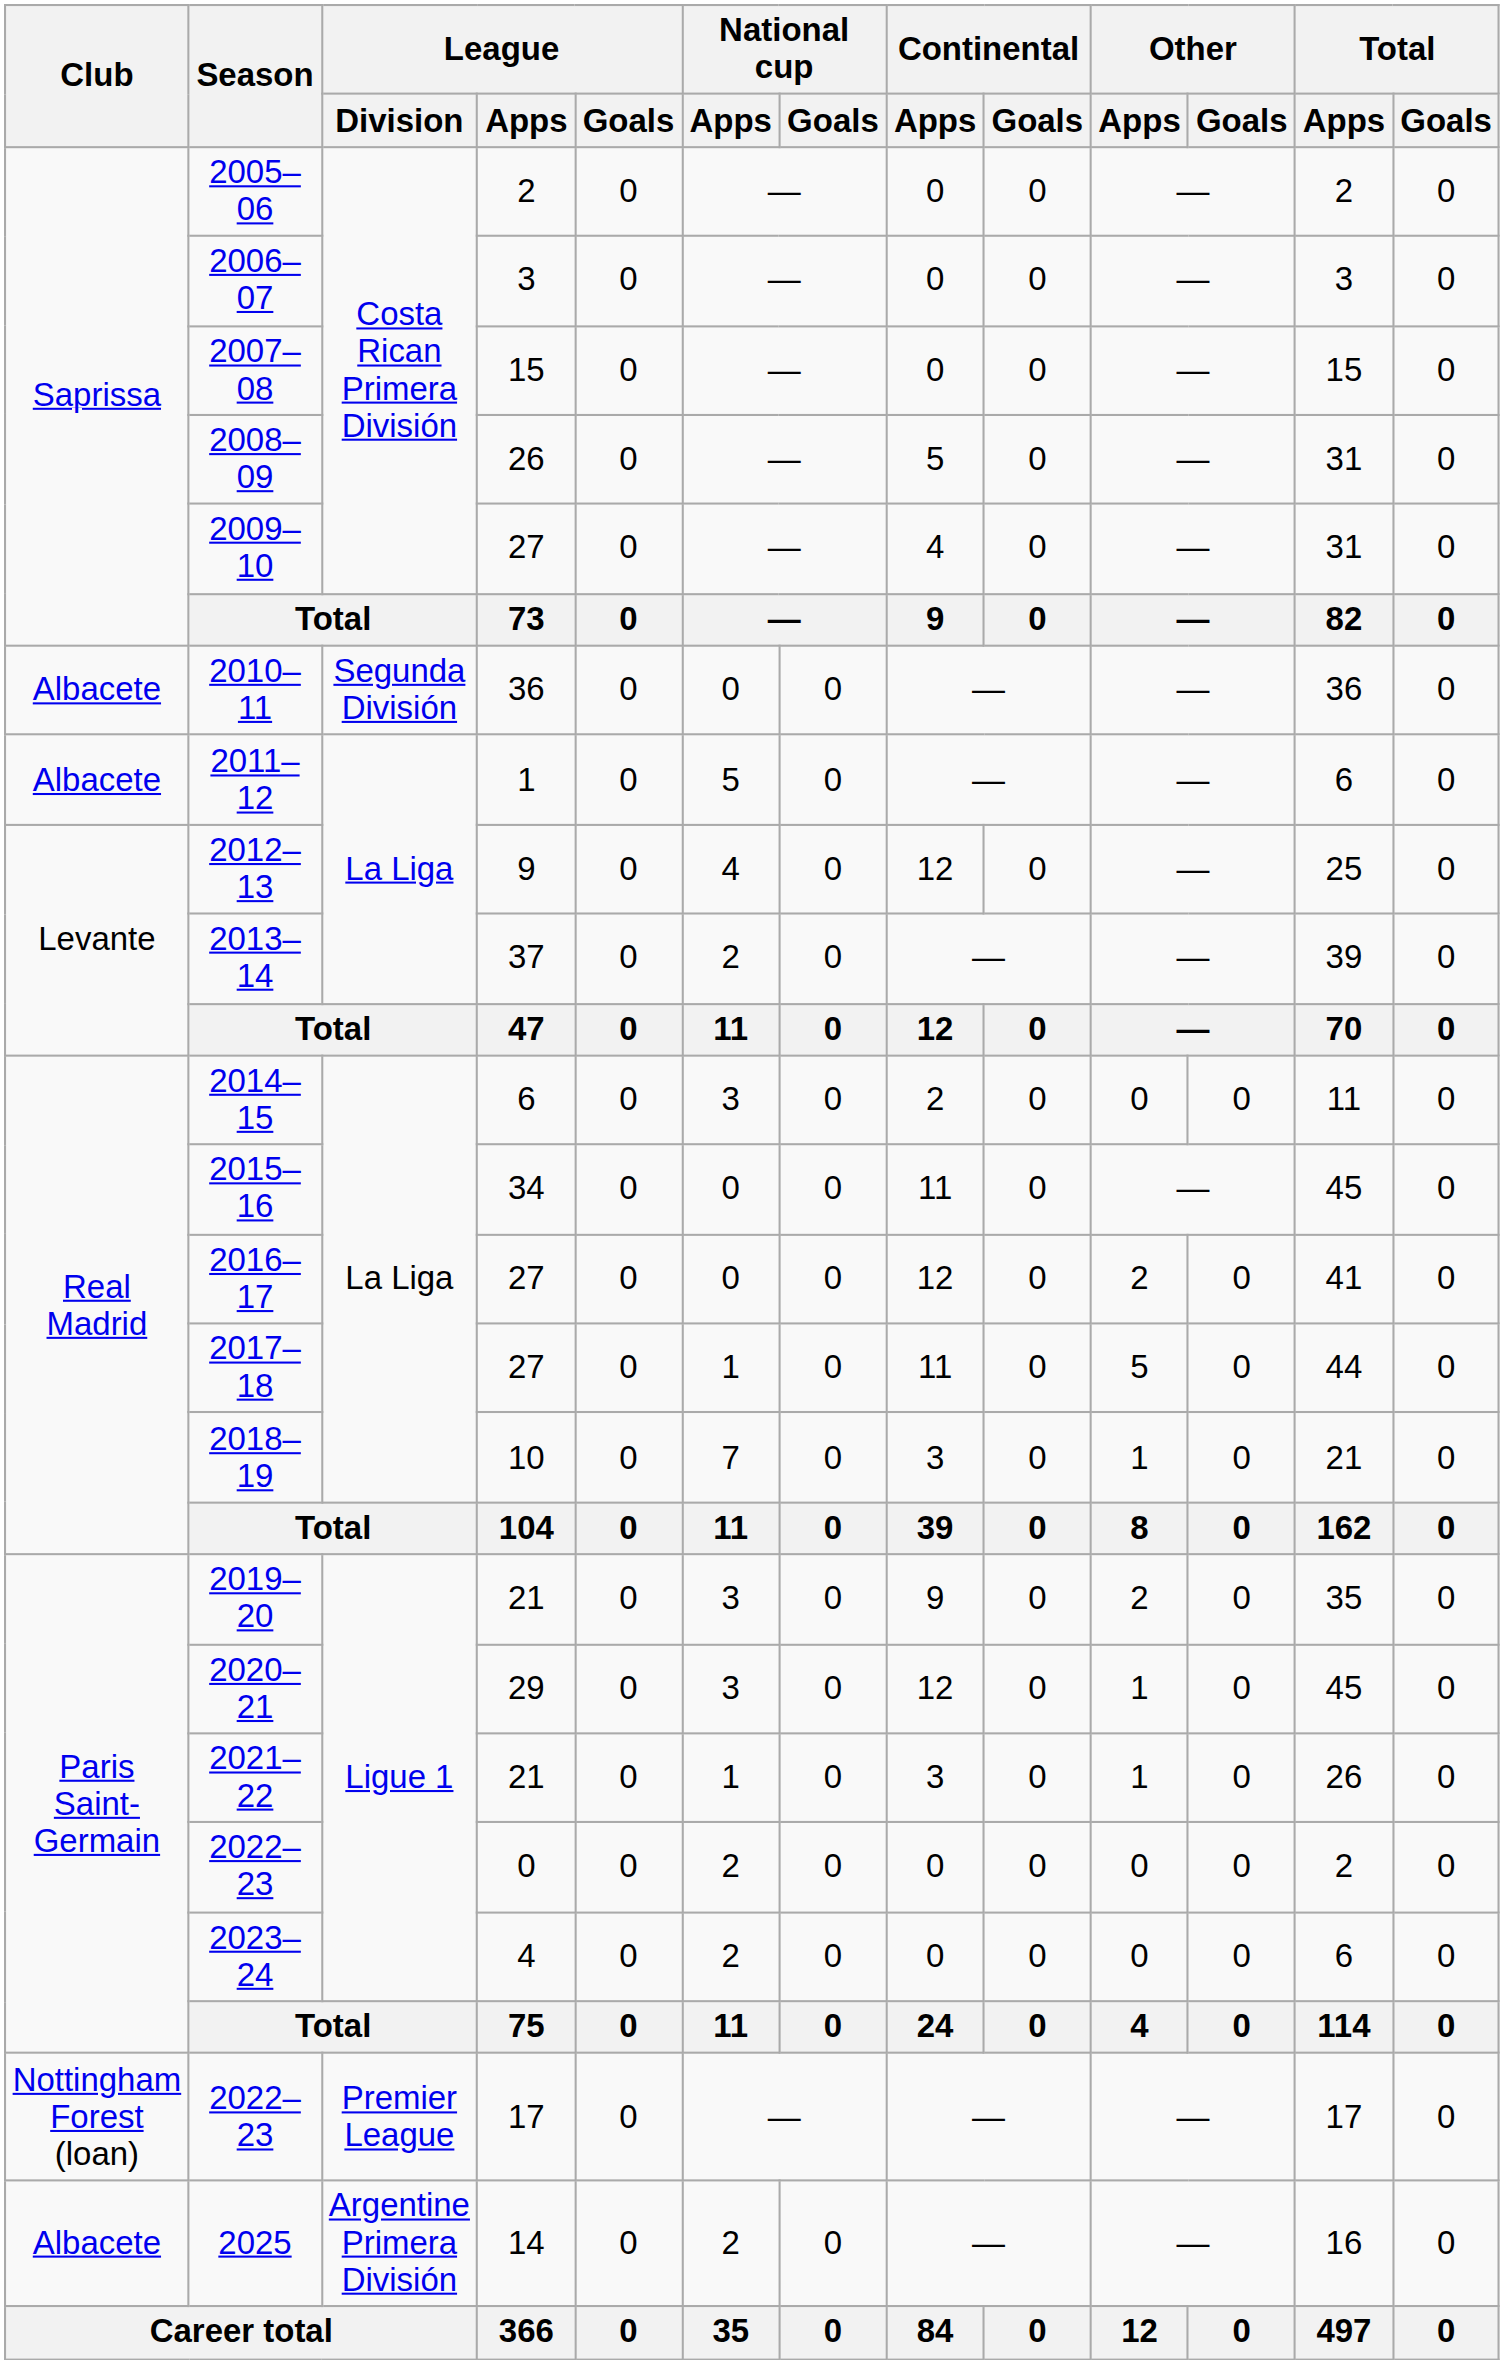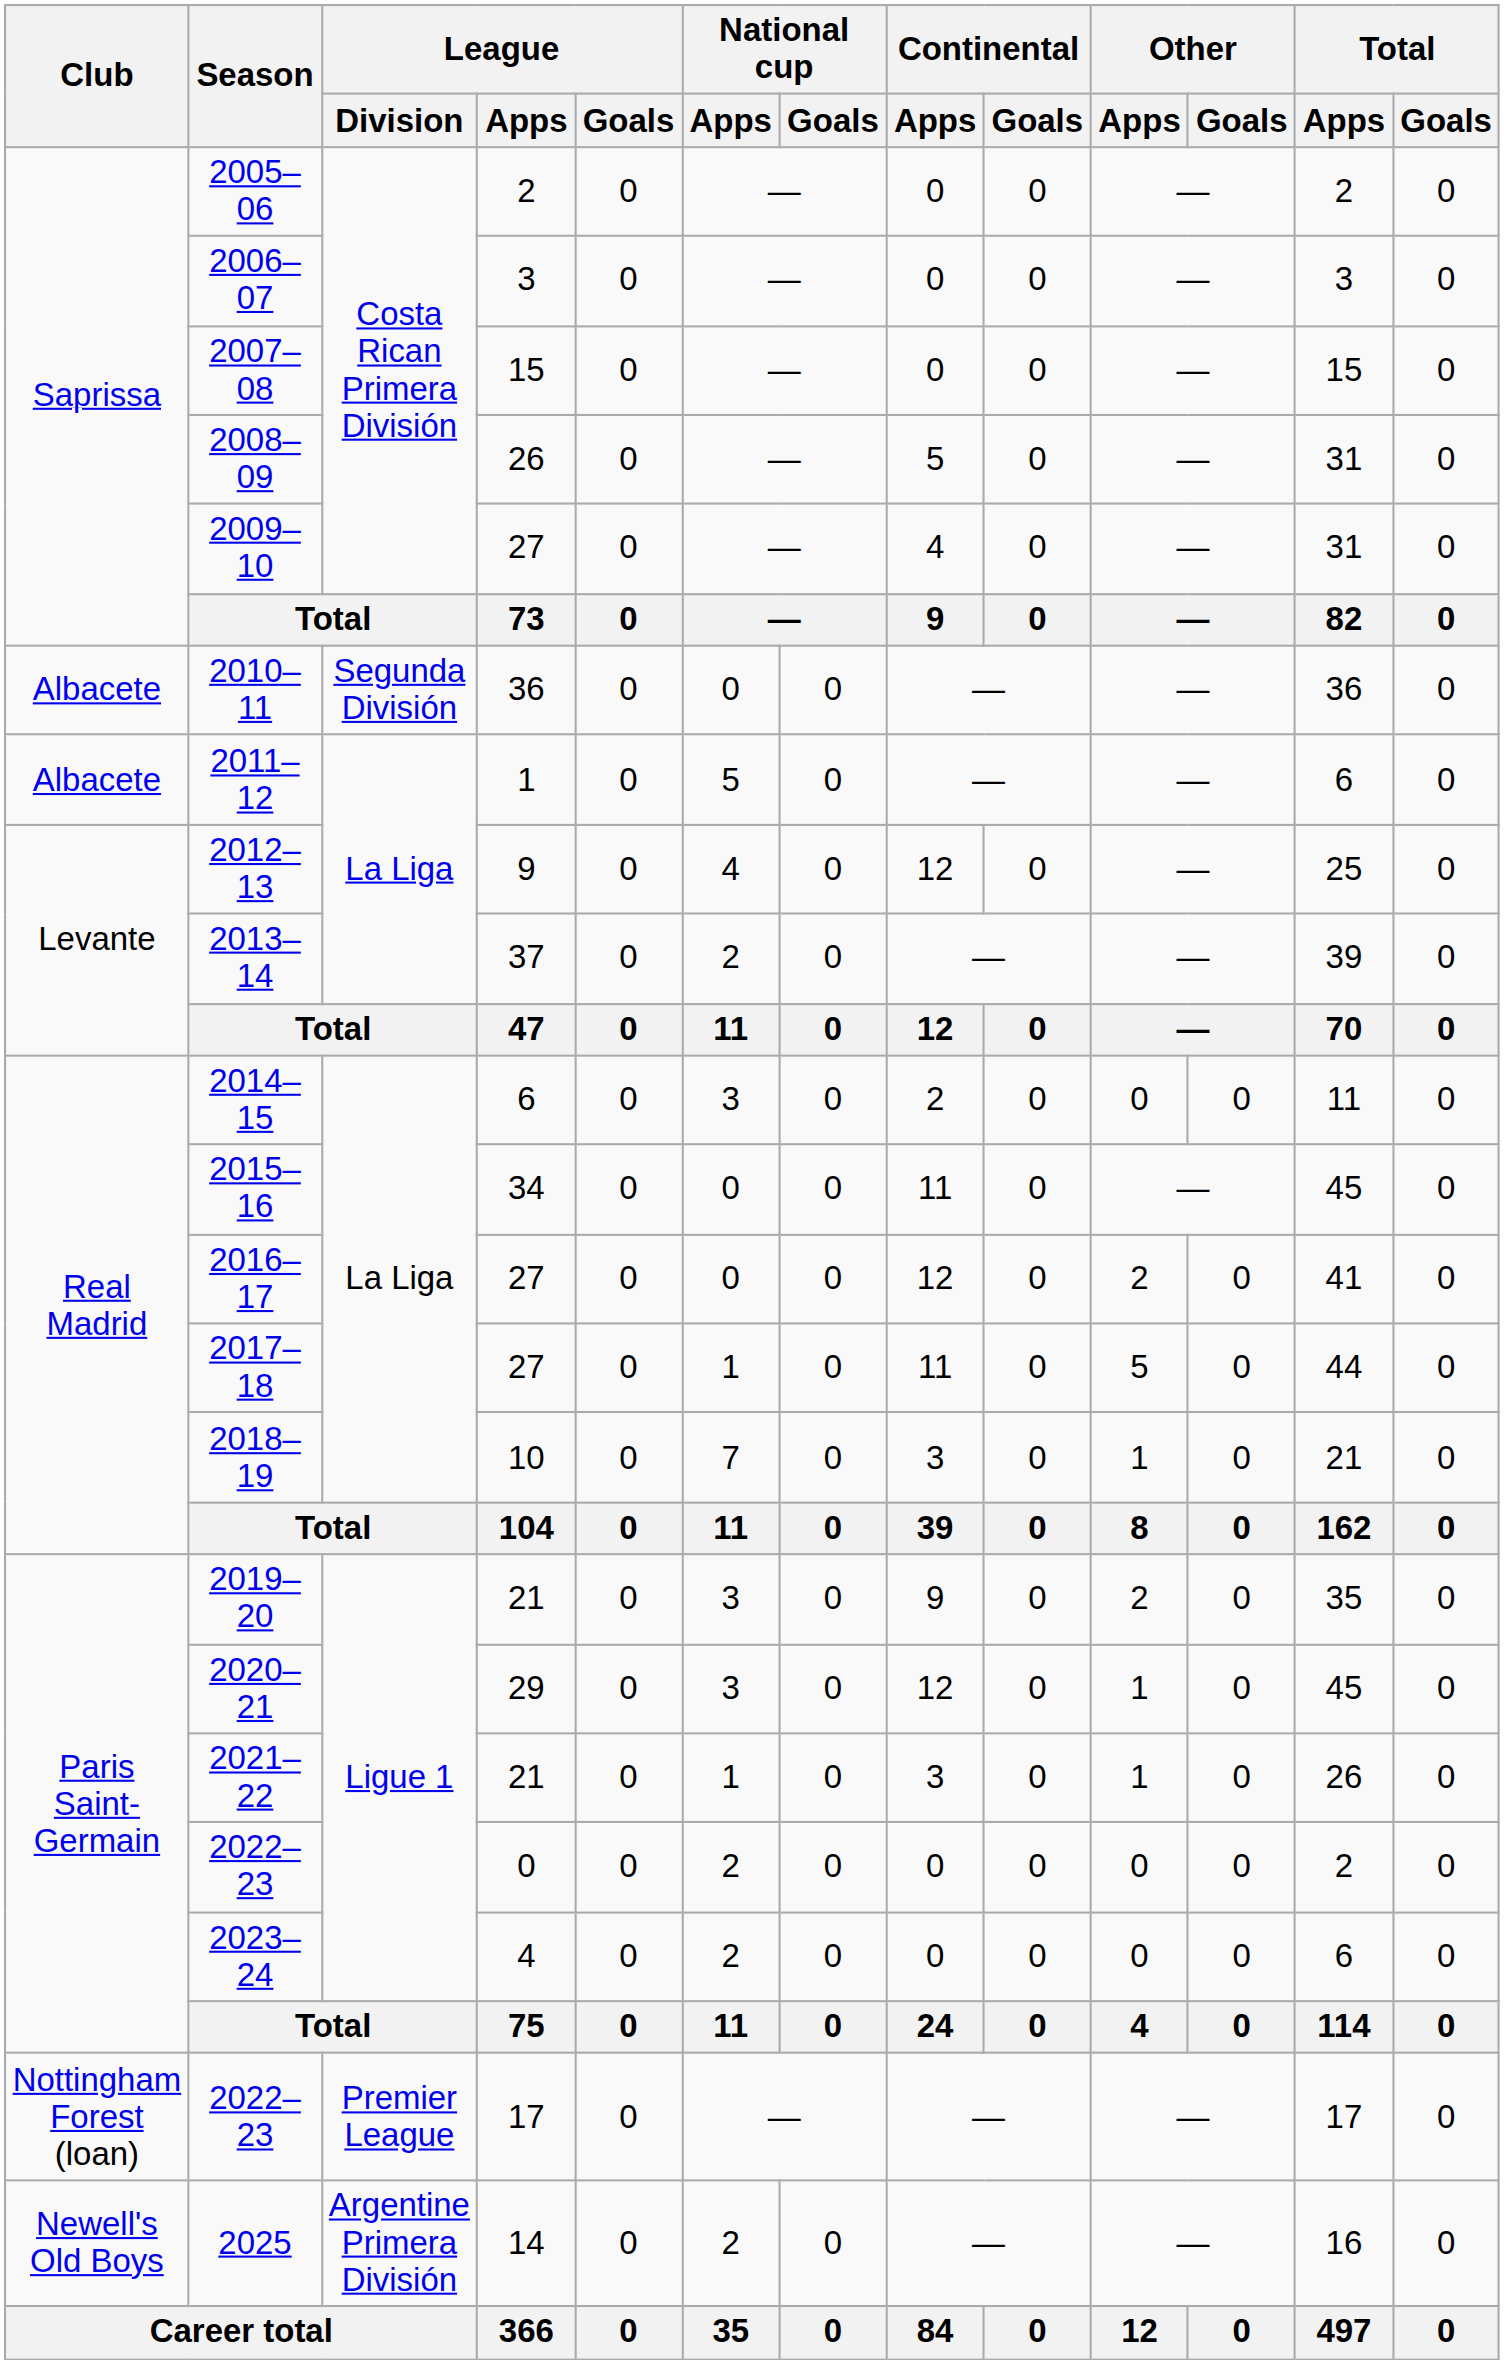 <table class="wikitable" style="text-align: center;">
 <tr>
 <th rowspan="2">Club</th>
 <th rowspan="2">Season</th>
 <th colspan="3">League</th>
 <th colspan="2">National cup</th>
 <th colspan="2">Continental</th>
 <th colspan="2">Other</th>
 <th colspan="2">Total</th>
 </tr>
 <tr>
 <th>Division</th>
 <th>Apps</th>
 <th>Goals</th>
 <th>Apps</th>
 <th>Goals</th>
 <th>Apps</th>
 <th>Goals</th>
 <th>Apps</th>
 <th>Goals</th>
 <th>Apps</th>
 <th>Goals</th>
 </tr>
 <tr>
 <td rowspan="6" valign="center"><a href='#'>Saprissa</a></td>
 <td><a href='#'>2005–06</a></td>
 <td rowspan="5"><a href='#'>Costa Rican Primera División</a></td>
 <td>2</td>
 <td>0</td>
 <td colspan="2">—</td>
 <td>0</td>
 <td>0</td>
 <td colspan="2">—</td>
 <td>2</td>
 <td>0</td>
 </tr>
 <tr>
 <td><a href='#'>2006–07</a></td>
 <td>3</td>
 <td>0</td>
 <td colspan="2">—</td>
 <td>0</td>
 <td>0</td>
 <td colspan="2">—</td>
 <td>3</td>
 <td>0</td>
 </tr>
 <tr>
 <td><a href='#'>2007–08</a></td>
 <td>15</td>
 <td>0</td>
 <td colspan="2">—</td>
 <td>0</td>
 <td>0</td>
 <td colspan="2">—</td>
 <td>15</td>
 <td>0</td>
 </tr>
 <tr>
 <td><a href='#'>2008–09</a></td>
 <td>26</td>
 <td>0</td>
 <td colspan="2">—</td>
 <td>5</td>
 <td>0</td>
 <td colspan="2">—</td>
 <td>31</td>
 <td>0</td>
 </tr>
 <tr>
 <td><a href='#'>2009–10</a></td>
 <td>27</td>
 <td>0</td>
 <td colspan="2">—</td>
 <td>4</td>
 <td>0</td>
 <td colspan="2">—</td>
 <td>31</td>
 <td>0</td>
 </tr>
 <tr>
 <th colspan="2">Total</th>
 <th>73</th>
 <th>0</th>
 <th colspan="2">—</th>
 <th>9</th>
 <th>0</th>
 <th colspan="2">—</th>
 <th>82</th>
 <th>0</th>
 </tr>
 <tr>
 <td valign="center"><a href='#'>Albacete</a></td>
 <td><a href='#'>2010–11</a></td>
 <td><a href='#'>Segunda División</a></td>
 <td>36</td>
 <td>0</td>
 <td>0</td>
 <td>0</td>
 <td colspan="2">—</td>
 <td colspan="2">—</td>
 <td>36</td>
 <td>0</td>
 </tr>
 <tr>
 <td valign="center"><a href='#'>Albacete</a></td>
 <td><a href='#'>2011–12</a></td>
 <td rowspan="3"><a href='#'>La Liga</a></td>
 <td>1</td>
 <td>0</td>
 <td>5</td>
 <td>0</td>
 <td colspan="2">—</td>
 <td colspan="2">—</td>
 <td>6</td>
 <td>0</td>
 </tr>
 <tr>
 <td rowspan="3" valign="center">Levante</td>
 <td><a href='#'>2012–13</a></td>
 <td>9</td>
 <td>0</td>
 <td>4</td>
 <td>0</td>
 <td>12</td>
 <td>0</td>
 <td colspan="2">—</td>
 <td>25</td>
 <td>0</td>
 </tr>
 <tr>
 <td><a href='#'>2013–14</a></td>
 <td>37</td>
 <td>0</td>
 <td>2</td>
 <td>0</td>
 <td colspan="2">—</td>
 <td colspan="2">—</td>
 <td>39</td>
 <td>0</td>
 </tr>
 <tr>
 <th colspan="2">Total</th>
 <th>47</th>
 <th>0</th>
 <th>11</th>
 <th>0</th>
 <th>12</th>
 <th>0</th>
 <th colspan="2">—</th>
 <th>70</th>
 <th>0</th>
 </tr>
 <tr>
 <td rowspan="6" valign="center"><a href='#'>Real Madrid</a></td>
 <td><a href='#'>2014–15</a></td>
 <td rowspan="5">La Liga</td>
 <td>6</td>
 <td>0</td>
 <td>3</td>
 <td>0</td>
 <td>2</td>
 <td>0</td>
 <td>0</td>
 <td>0</td>
 <td>11</td>
 <td>0</td>
 </tr>
 <tr>
 <td><a href='#'>2015–16</a></td>
 <td>34</td>
 <td>0</td>
 <td>0</td>
 <td>0</td>
 <td>11</td>
 <td>0</td>
 <td colspan="2">—</td>
 <td>45</td>
 <td>0</td>
 </tr>
 <tr>
 <td><a href='#'>2016–17</a></td>
 <td>27</td>
 <td>0</td>
 <td>0</td>
 <td>0</td>
 <td>12</td>
 <td>0</td>
 <td>2</td>
 <td>0</td>
 <td>41</td>
 <td>0</td>
 </tr>
 <tr>
 <td><a href='#'>2017–18</a></td>
 <td>27</td>
 <td>0</td>
 <td>1</td>
 <td>0</td>
 <td>11</td>
 <td>0</td>
 <td>5</td>
 <td>0</td>
 <td>44</td>
 <td>0</td>
 </tr>
 <tr>
 <td><a href='#'>2018–19</a></td>
 <td>10</td>
 <td>0</td>
 <td>7</td>
 <td>0</td>
 <td>3</td>
 <td>0</td>
 <td>1</td>
 <td>0</td>
 <td>21</td>
 <td>0</td>
 </tr>
 <tr>
 <th colspan="2">Total</th>
 <th>104</th>
 <th>0</th>
 <th>11</th>
 <th>0</th>
 <th>39</th>
 <th>0</th>
 <th>8</th>
 <th>0</th>
 <th>162</th>
 <th>0</th>
 </tr>
 <tr>
 <td rowspan="6" valign="center"><a href='#'>Paris Saint-Germain</a></td>
 <td><a href='#'>2019–20</a></td>
 <td rowspan="5"><a href='#'>Ligue 1</a></td>
 <td>21</td>
 <td>0</td>
 <td>3</td>
 <td>0</td>
 <td>9</td>
 <td>0</td>
 <td>2</td>
 <td>0</td>
 <td>35</td>
 <td>0</td>
 </tr>
 <tr>
 <td><a href='#'>2020–21</a></td>
 <td>29</td>
 <td>0</td>
 <td>3</td>
 <td>0</td>
 <td>12</td>
 <td>0</td>
 <td>1</td>
 <td>0</td>
 <td>45</td>
 <td>0</td>
 </tr>
 <tr>
 <td><a href='#'>2021–22</a></td>
 <td>21</td>
 <td>0</td>
 <td>1</td>
 <td>0</td>
 <td>3</td>
 <td>0</td>
 <td>1</td>
 <td>0</td>
 <td>26</td>
 <td>0</td>
 </tr>
 <tr>
 <td><a href='#'>2022–23</a></td>
 <td>0</td>
 <td>0</td>
 <td>2</td>
 <td>0</td>
 <td>0</td>
 <td>0</td>
 <td>0</td>
 <td>0</td>
 <td>2</td>
 <td>0</td>
 </tr>
 <tr>
 <td><a href='#'>2023–24</a></td>
 <td>4</td>
 <td>0</td>
 <td>2</td>
 <td>0</td>
 <td>0</td>
 <td>0</td>
 <td>0</td>
 <td>0</td>
 <td>6</td>
 <td>0</td>
 </tr>
 <tr>
 <th colspan="2">Total</th>
 <th>75</th>
 <th>0</th>
 <th>11</th>
 <th>0</th>
 <th>24</th>
 <th>0</th>
 <th>4</th>
 <th>0</th>
 <th>114</th>
 <th>0</th>
 </tr>
 <tr>
 <td><a href='#'>Nottingham Forest</a> (loan)</td>
 <td><a href='#'>2022–23</a></td>
 <td><a href='#'>Premier League</a></td>
 <td>17</td>
 <td>0</td>
 <td colspan="2">—</td>
 <td colspan="2">—</td>
 <td colspan="2">—</td>
 <td>17</td>
 <td>0</td>
 </tr>
 <tr>
-<td valign="center"><a href='#'>Albacete</a></td>
+<td><a href='#'>Newell's Old Boys</a></td>
 <td><a href='#'>2025</a></td>
 <td><a href='#'>Argentine Primera División</a></td>
 <td>14</td>
 <td>0</td>
 <td>2</td>
 <td>0</td>
 <td colspan="2">—</td>
 <td colspan="2">—</td>
 <td>16</td>
 <td>0</td>
 </tr>
 <tr>
 <th colspan="3">Career total</th>
 <th>366</th>
 <th>0</th>
 <th>35</th>
 <th>0</th>
 <th>84</th>
 <th>0</th>
 <th>12</th>
 <th>0</th>
 <th>497</th>
 <th>0</th>
 </tr>
 </table>
